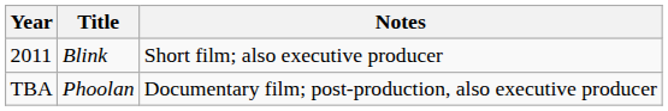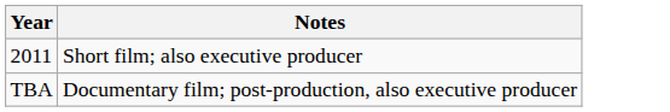 <table class="wikitable sortable plainrowheaders">
 <tr>
 <th scope="col">Year</th>
-<th scope="col">Title</th>
 <th scope="col" class="unsortable">Notes</th>
 </tr>
 <tr>
 <td>2011</td>
-<td scope="row"><em>Blink</em></td>
 <td>Short film; also executive producer</td>
 </tr>
 <tr>
 <td>TBA</td>
-<td scope="row"><em>Phoolan</em></td>
 <td>Documentary film; post-production, also executive producer</td>
 </tr>
 </table>
